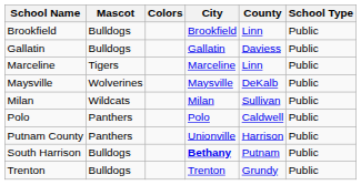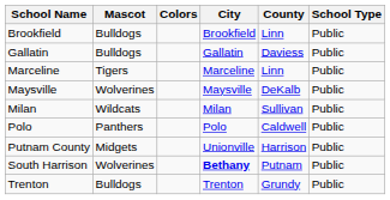 <table class="wikitable">
 <tr>
 <th>School Name</th>
 <th>Mascot</th>
 <th>Colors</th>
 <th>City</th>
 <th>County</th>
 <th>School Type</th>
 </tr>
 <tr>
 <td>Brookfield</td>
 <td>Bulldogs</td>
 <td> </td>
 <td><a href='#'>Brookfield</a></td>
 <td><a href='#'>Linn</a></td>
 <td>Public</td>
 </tr>
 <tr>
 <td>Gallatin</td>
 <td>Bulldogs</td>
 <td> </td>
 <td><a href='#'>Gallatin</a></td>
 <td><a href='#'>Daviess</a></td>
 <td>Public</td>
 </tr>
 <tr>
 <td>Marceline</td>
 <td>Tigers</td>
 <td> </td>
 <td><a href='#'>Marceline</a></td>
 <td><a href='#'>Linn</a></td>
 <td>Public</td>
 </tr>
 <tr>
 <td>Maysville</td>
 <td>Wolverines</td>
 <td> </td>
 <td><a href='#'>Maysville</a></td>
 <td><a href='#'>DeKalb</a></td>
 <td>Public</td>
 </tr>
 <tr>
 <td>Milan</td>
 <td>Wildcats</td>
 <td> </td>
 <td><a href='#'>Milan</a></td>
 <td><a href='#'>Sullivan</a></td>
 <td>Public</td>
 </tr>
 <tr>
 <td>Polo</td>
 <td>Panthers</td>
 <td> </td>
 <td><a href='#'>Polo</a></td>
 <td><a href='#'>Caldwell</a></td>
 <td>Public</td>
 </tr>
 <tr>
 <td>Putnam County</td>
-<td>Panthers</td>
+<td>Midgets</td>
 <td> </td>
 <td><a href='#'>Unionville</a></td>
 <td><a href='#'>Harrison</a></td>
 <td>Public</td>
 </tr>
 <tr>
 <td>South Harrison</td>
-<td>Bulldogs</td>
+<td>Wolverines</td>
 <td> </td>
 <td><strong><a href='#'>Bethany</a></strong></td>
 <td><a href='#'>Putnam</a></td>
 <td>Public</td>
 </tr>
 <tr>
 <td>Trenton</td>
 <td>Bulldogs</td>
 <td> </td>
 <td><a href='#'>Trenton</a></td>
 <td><a href='#'>Grundy</a></td>
 <td>Public</td>
 </tr>
 </table>
